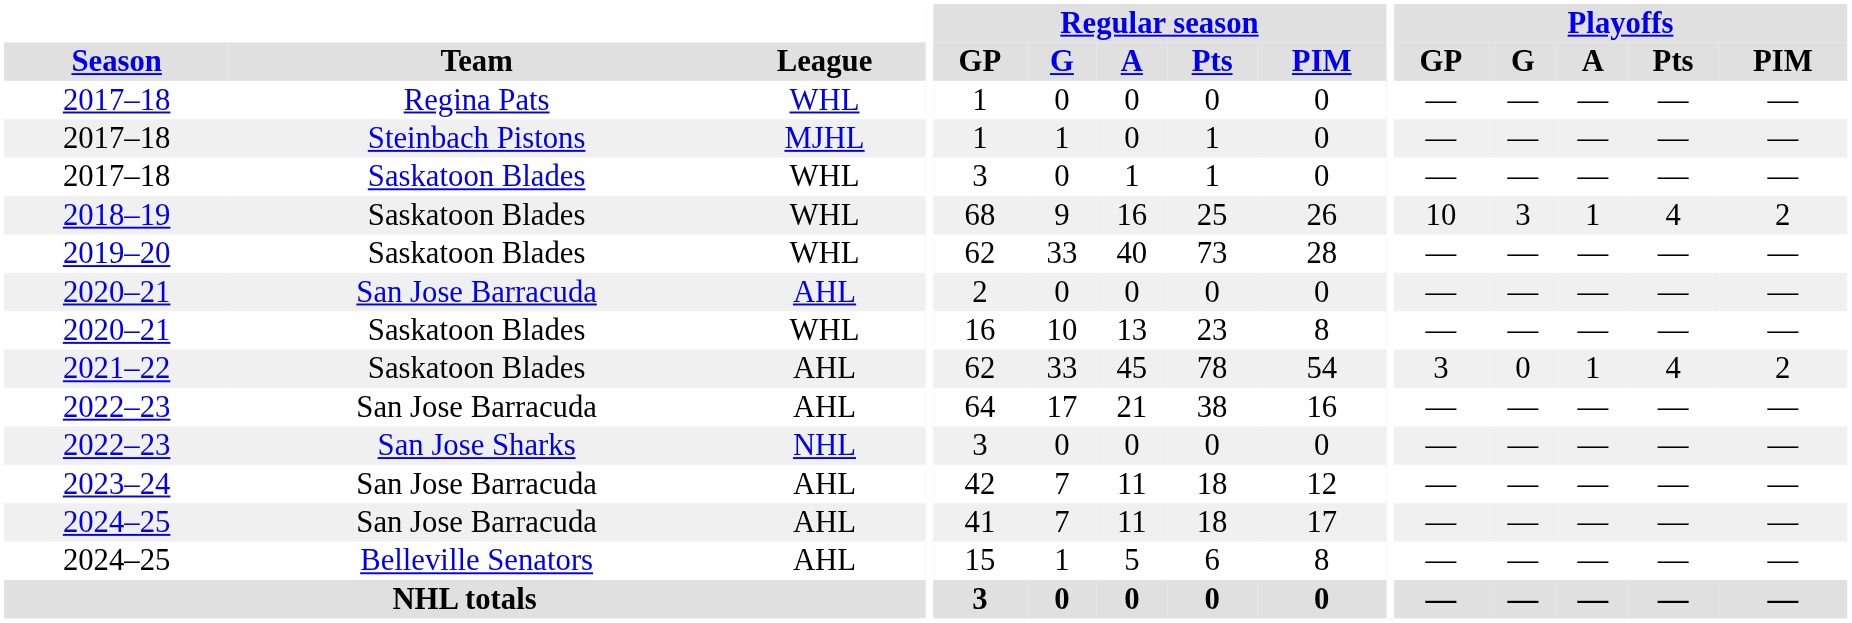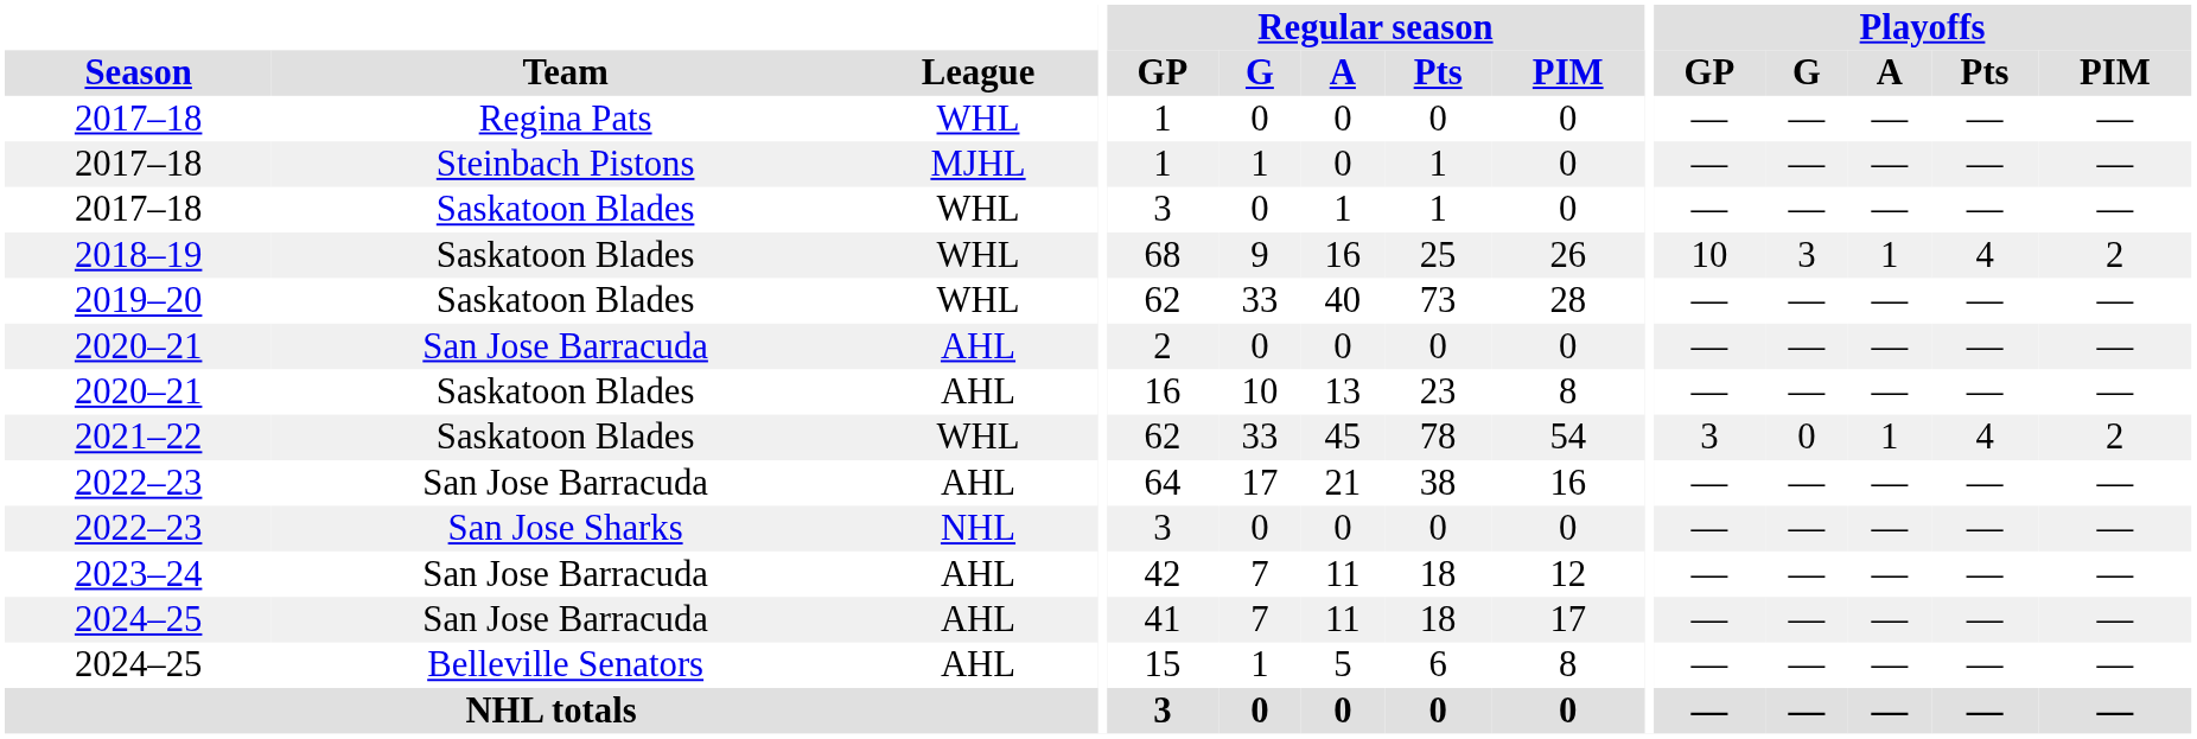 <table border="0" cellpadding="1" cellspacing="0" style="text-align:center; width:60em;">
 <tr bgcolor="#e0e0e0">
 <th colspan="3" bgcolor="#ffffff"></th>
 <th rowspan="99" bgcolor="#ffffff"></th>
 <th colspan="5"><a href='#'>Regular season</a></th>
 <th rowspan="99" bgcolor="#ffffff"></th>
 <th colspan="5"><a href='#'>Playoffs</a></th>
 </tr>
 <tr bgcolor="#e0e0e0">
 <th><a href='#'>Season</a></th>
 <th>Team</th>
 <th>League</th>
 <th>GP</th>
 <th><a href='#'>G</a></th>
 <th><a href='#'>A</a></th>
 <th><a href='#'>Pts</a></th>
 <th><a href='#'>PIM</a></th>
 <th>GP</th>
 <th>G</th>
 <th>A</th>
 <th>Pts</th>
 <th>PIM</th>
 </tr>
 <tr>
 <td><a href='#'>2017–18</a></td>
 <td><a href='#'>Regina Pats</a></td>
 <td><a href='#'>WHL</a></td>
 <td>1</td>
 <td>0</td>
 <td>0</td>
 <td>0</td>
 <td>0</td>
 <td>—</td>
 <td>—</td>
 <td>—</td>
 <td>—</td>
 <td>—</td>
 </tr>
 <tr bgcolor="#f0f0f0">
 <td>2017–18</td>
 <td><a href='#'>Steinbach Pistons</a></td>
 <td><a href='#'>MJHL</a></td>
 <td>1</td>
 <td>1</td>
 <td>0</td>
 <td>1</td>
 <td>0</td>
 <td>—</td>
 <td>—</td>
 <td>—</td>
 <td>—</td>
 <td>—</td>
 </tr>
 <tr>
 <td>2017–18</td>
 <td><a href='#'>Saskatoon Blades</a></td>
 <td>WHL</td>
 <td>3</td>
 <td>0</td>
 <td>1</td>
 <td>1</td>
 <td>0</td>
 <td>—</td>
 <td>—</td>
 <td>—</td>
 <td>—</td>
 <td>—</td>
 </tr>
 <tr bgcolor="#f0f0f0">
 <td><a href='#'>2018–19</a></td>
 <td>Saskatoon Blades</td>
 <td>WHL</td>
 <td>68</td>
 <td>9</td>
 <td>16</td>
 <td>25</td>
 <td>26</td>
 <td>10</td>
 <td>3</td>
 <td>1</td>
 <td>4</td>
 <td>2</td>
 </tr>
 <tr>
 <td><a href='#'>2019–20</a></td>
 <td>Saskatoon Blades</td>
 <td>WHL</td>
 <td>62</td>
 <td>33</td>
 <td>40</td>
 <td>73</td>
 <td>28</td>
 <td>—</td>
 <td>—</td>
 <td>—</td>
 <td>—</td>
 <td>—</td>
 </tr>
 <tr bgcolor="#f0f0f0">
 <td><a href='#'>2020–21</a></td>
 <td><a href='#'>San Jose Barracuda</a></td>
 <td><a href='#'>AHL</a></td>
 <td>2</td>
 <td>0</td>
 <td>0</td>
 <td>0</td>
 <td>0</td>
 <td>—</td>
 <td>—</td>
 <td>—</td>
 <td>—</td>
 <td>—</td>
 </tr>
 <tr>
 <td><a href='#'>2020–21</a></td>
 <td>Saskatoon Blades</td>
-<td>WHL</td>
+<td>AHL</td>
 <td>16</td>
 <td>10</td>
 <td>13</td>
 <td>23</td>
 <td>8</td>
 <td>—</td>
 <td>—</td>
 <td>—</td>
 <td>—</td>
 <td>—</td>
 </tr>
 <tr bgcolor="#f0f0f0">
 <td><a href='#'>2021–22</a></td>
 <td>Saskatoon Blades</td>
-<td>AHL</td>
+<td>WHL</td>
 <td>62</td>
 <td>33</td>
 <td>45</td>
 <td>78</td>
 <td>54</td>
 <td>3</td>
 <td>0</td>
 <td>1</td>
 <td>4</td>
 <td>2</td>
 </tr>
 <tr>
 <td><a href='#'>2022–23</a></td>
 <td>San Jose Barracuda</td>
 <td>AHL</td>
 <td>64</td>
 <td>17</td>
 <td>21</td>
 <td>38</td>
 <td>16</td>
 <td>—</td>
 <td>—</td>
 <td>—</td>
 <td>—</td>
 <td>—</td>
 </tr>
 <tr bgcolor="#f0f0f0">
 <td><a href='#'>2022–23</a></td>
 <td><a href='#'>San Jose Sharks</a></td>
 <td><a href='#'>NHL</a></td>
 <td>3</td>
 <td>0</td>
 <td>0</td>
 <td>0</td>
 <td>0</td>
 <td>—</td>
 <td>—</td>
 <td>—</td>
 <td>—</td>
 <td>—</td>
 </tr>
 <tr>
 <td><a href='#'>2023–24</a></td>
 <td>San Jose Barracuda</td>
 <td>AHL</td>
 <td>42</td>
 <td>7</td>
 <td>11</td>
 <td>18</td>
 <td>12</td>
 <td>—</td>
 <td>—</td>
 <td>—</td>
 <td>—</td>
 <td>—</td>
 </tr>
 <tr bgcolor="#f0f0f0">
 <td><a href='#'>2024–25</a></td>
 <td>San Jose Barracuda</td>
 <td>AHL</td>
 <td>41</td>
 <td>7</td>
 <td>11</td>
 <td>18</td>
 <td>17</td>
 <td>—</td>
 <td>—</td>
 <td>—</td>
 <td>—</td>
 <td>—</td>
 </tr>
 <tr>
 <td>2024–25</td>
 <td><a href='#'>Belleville Senators</a></td>
 <td>AHL</td>
 <td>15</td>
 <td>1</td>
 <td>5</td>
 <td>6</td>
 <td>8</td>
 <td>—</td>
 <td>—</td>
 <td>—</td>
 <td>—</td>
 <td>—</td>
 </tr>
 <tr bgcolor="#e0e0e0">
 <th colspan="3">NHL totals</th>
 <th>3</th>
 <th>0</th>
 <th>0</th>
 <th>0</th>
 <th>0</th>
 <th>—</th>
 <th>—</th>
 <th>—</th>
 <th>—</th>
 <th>—</th>
 </tr>
 </table>
